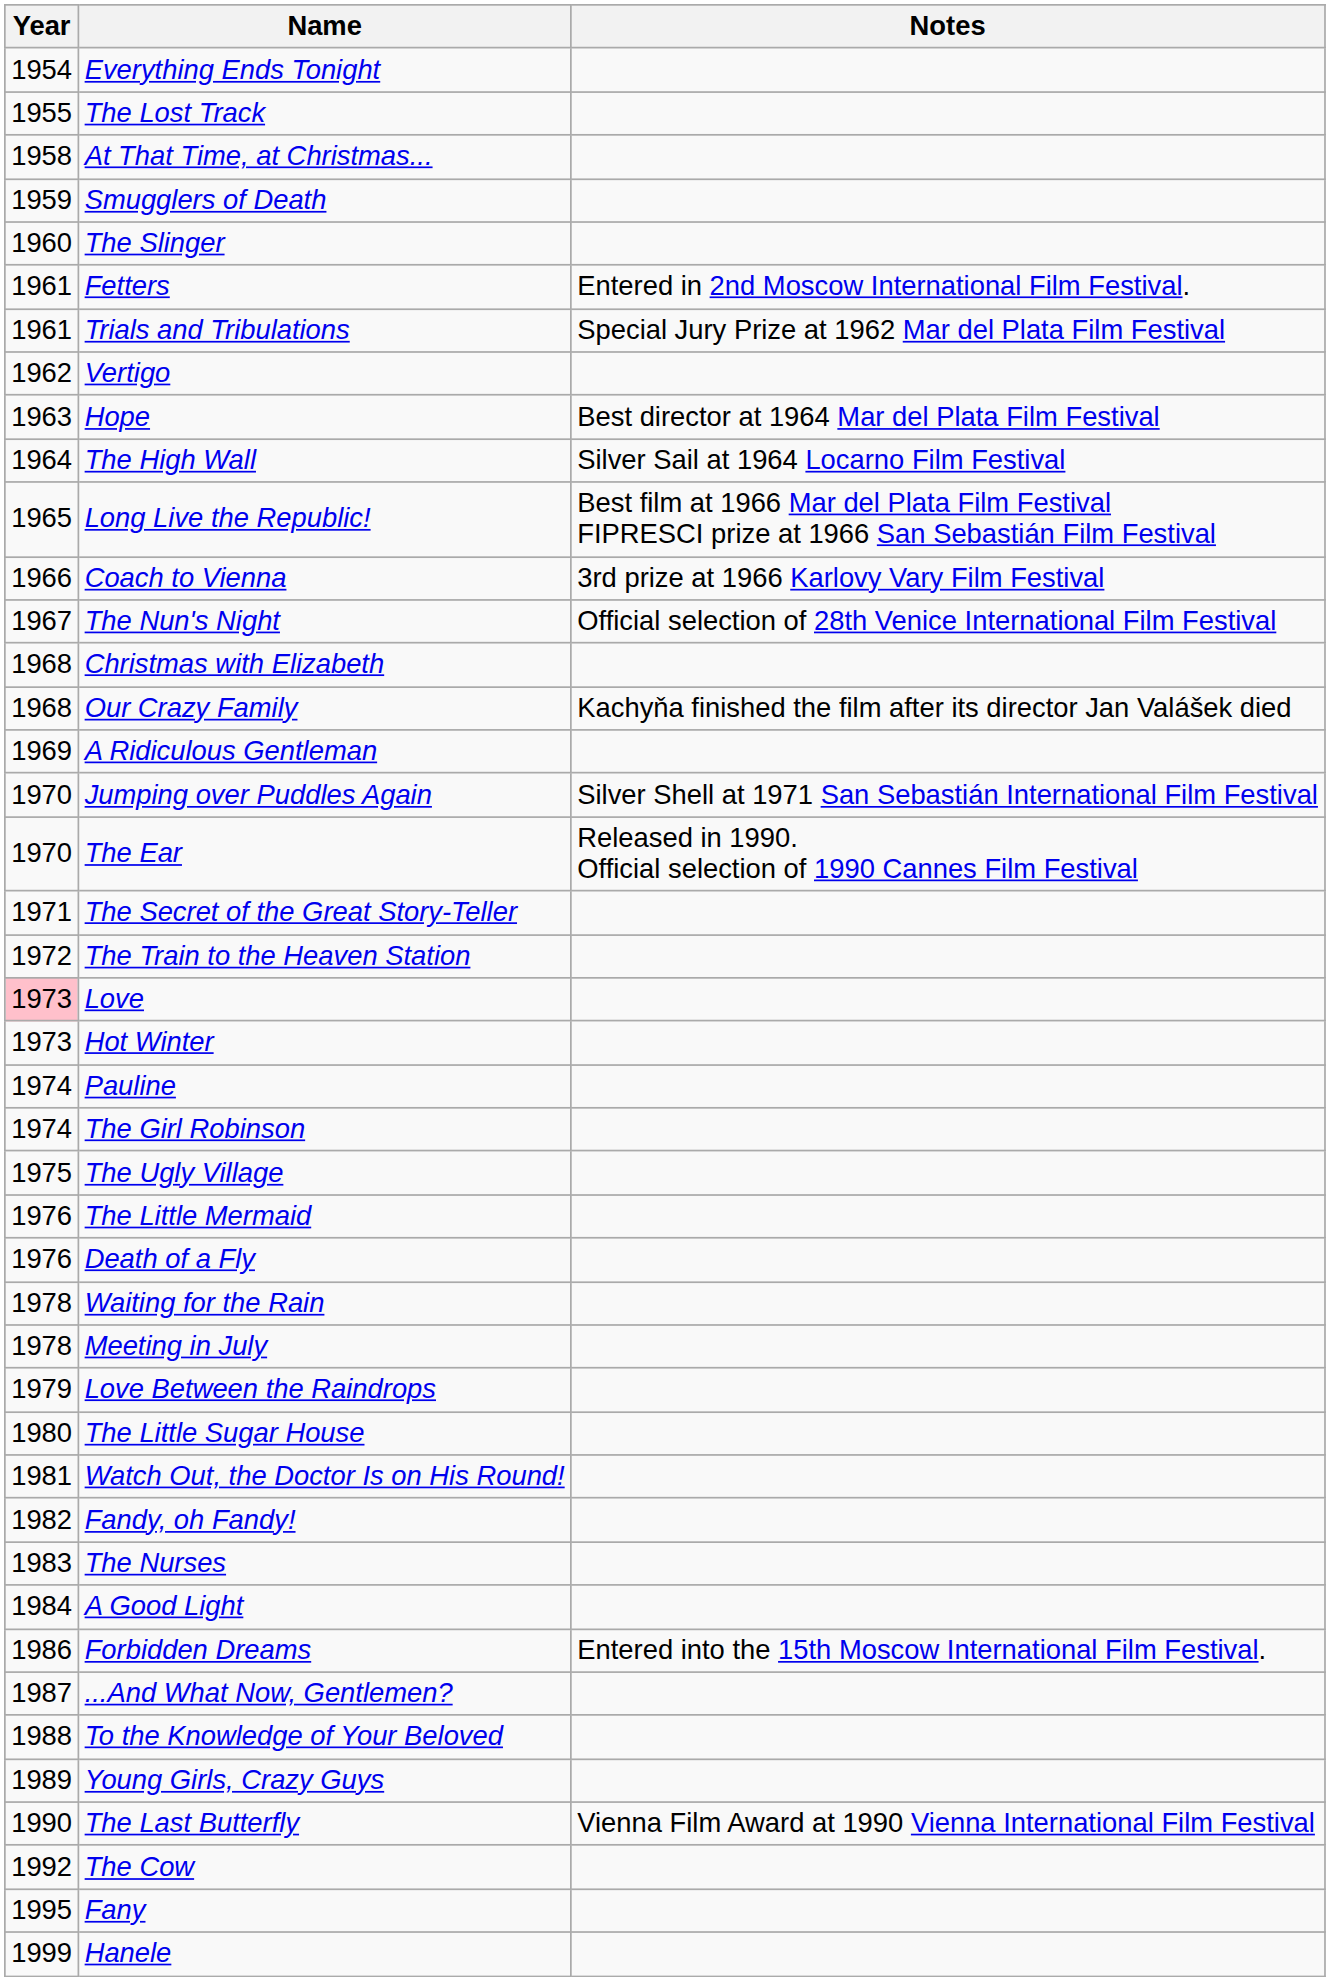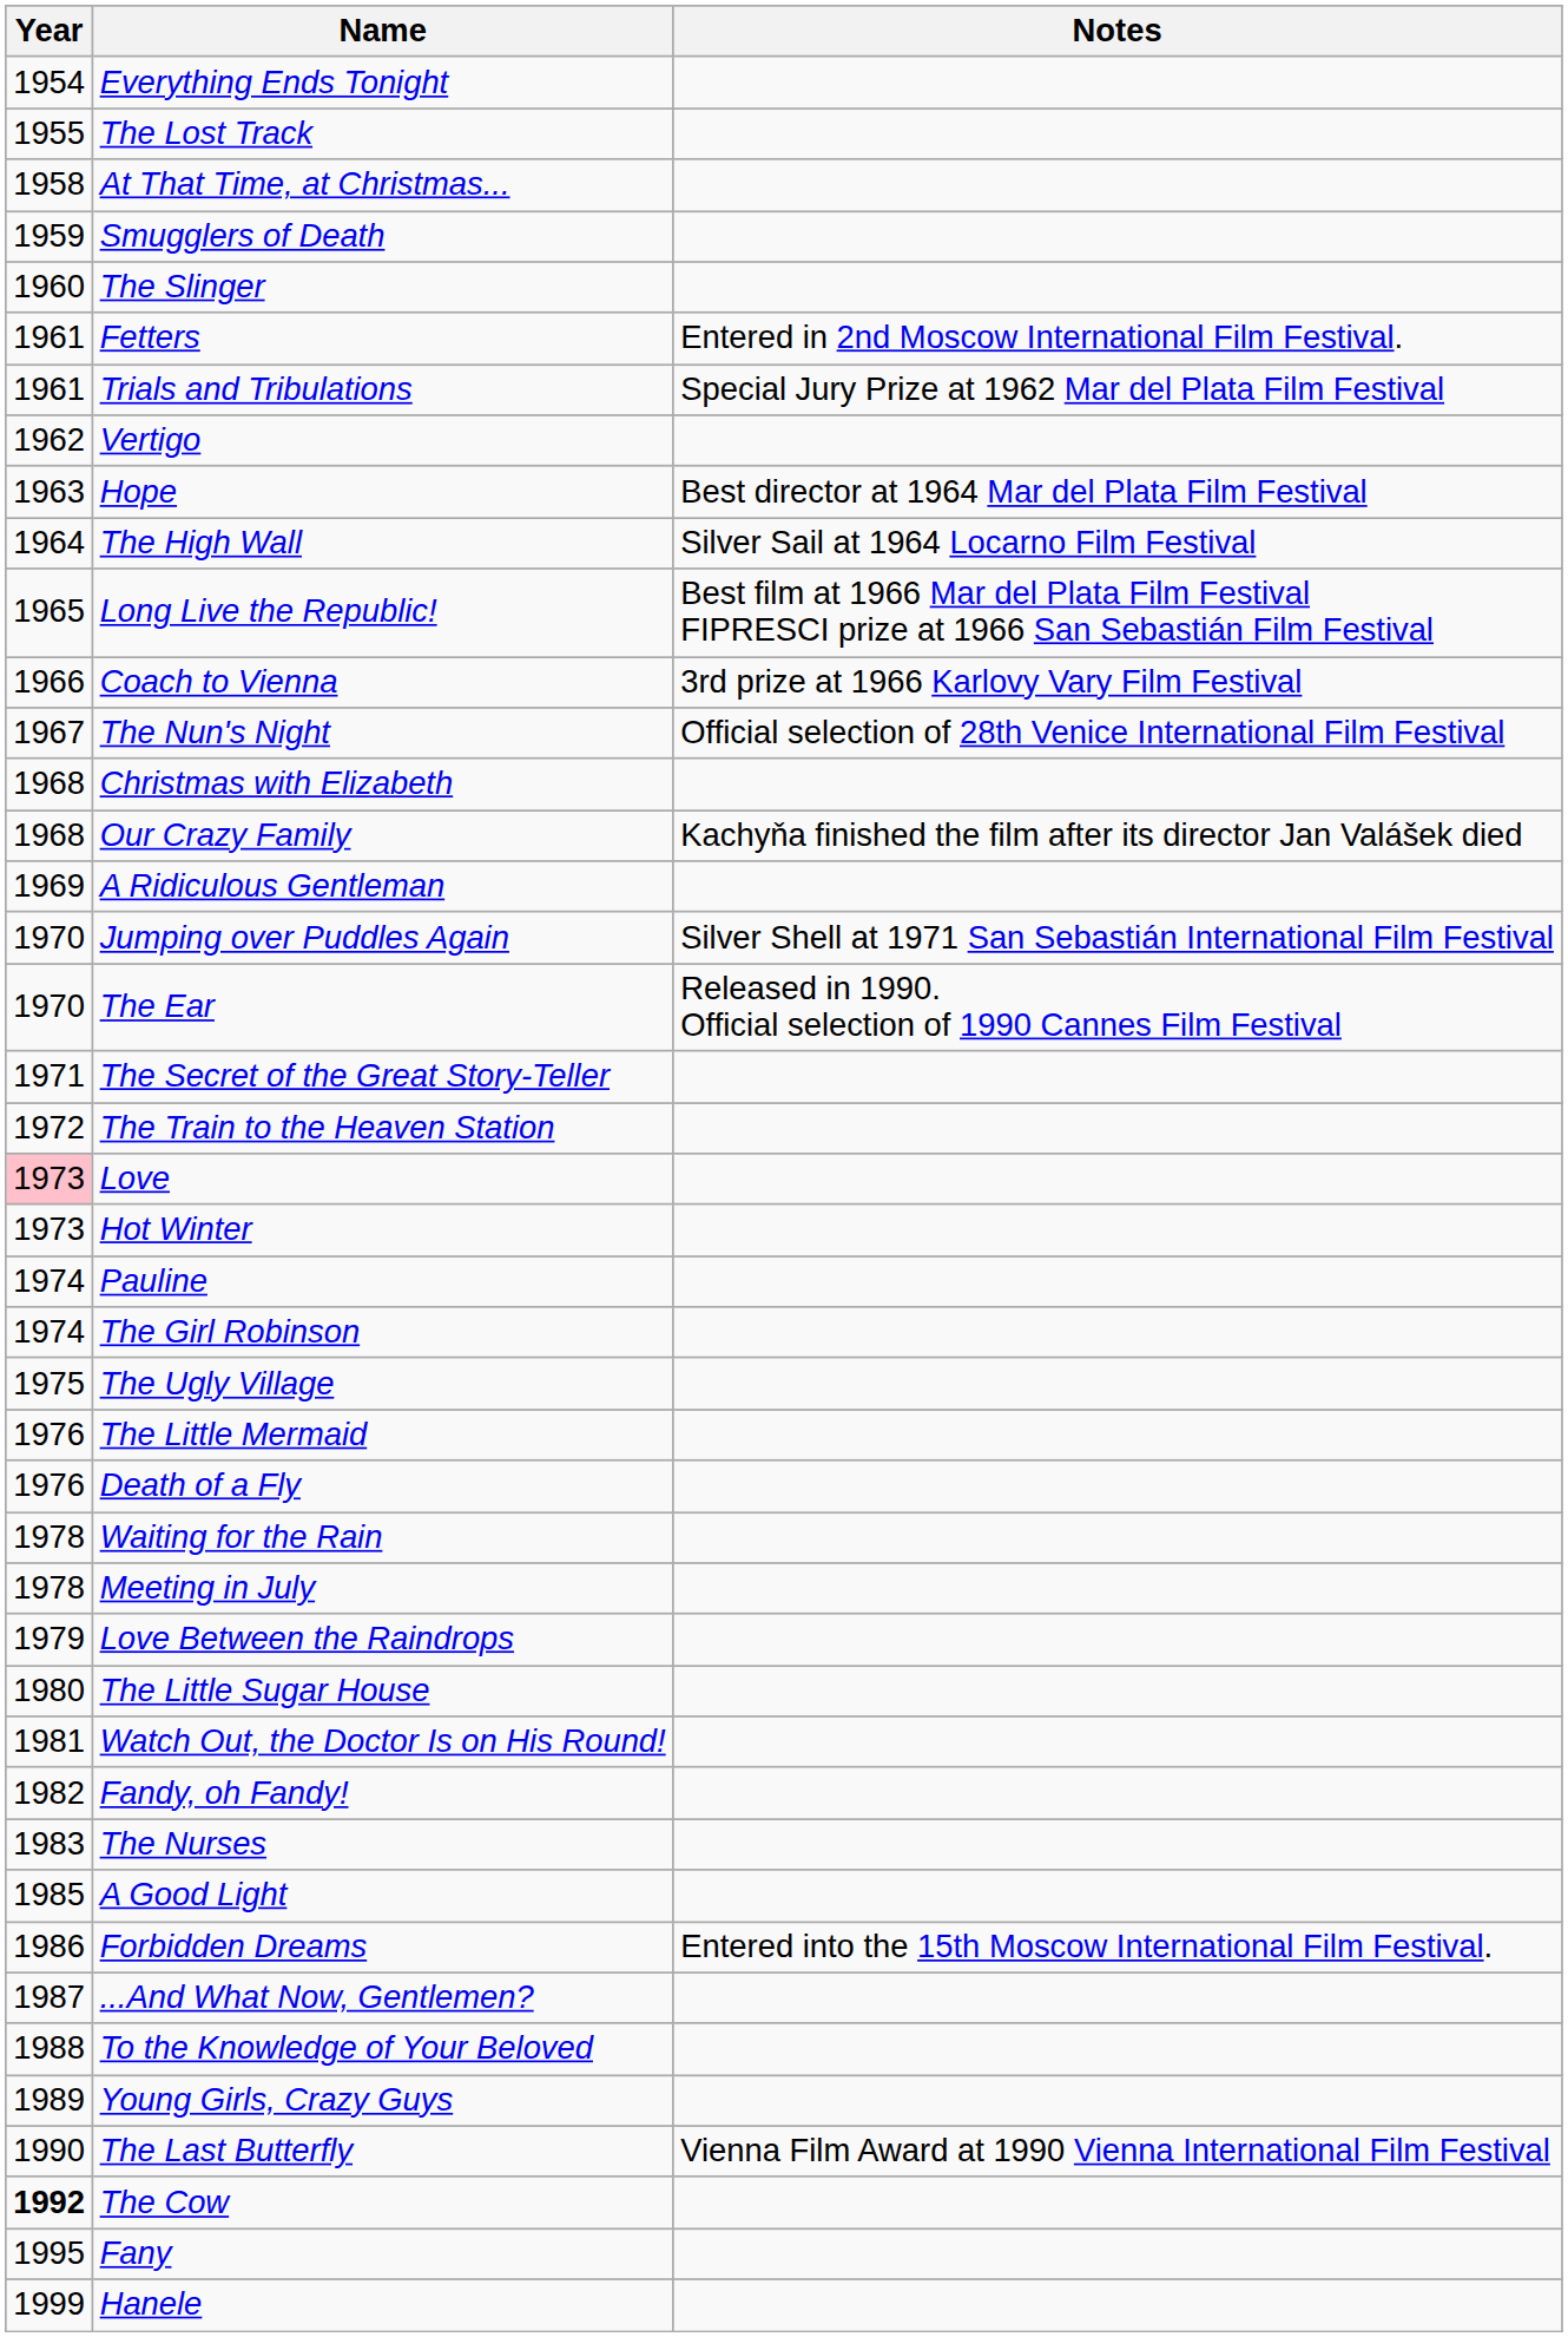 <table class="wikitable">
 <tr>
 <th>Year</th>
 <th>Name</th>
 <th>Notes</th>
 </tr>
 <tr>
 <td>1954</td>
 <td><em><a href='#'>Everything Ends Tonight</a></em></td>
 <td></td>
 </tr>
 <tr>
 <td>1955</td>
 <td><em><a href='#'>The Lost Track</a></em></td>
 <td></td>
 </tr>
 <tr>
 <td>1958</td>
 <td><em><a href='#'>At That Time, at Christmas...</a></em></td>
 <td></td>
 </tr>
 <tr>
 <td>1959</td>
 <td><em><a href='#'>Smugglers of Death</a></em></td>
 <td></td>
 </tr>
 <tr>
 <td>1960</td>
 <td><em><a href='#'>The Slinger</a></em></td>
 <td></td>
 </tr>
 <tr>
 <td>1961</td>
 <td><em><a href='#'>Fetters</a></em></td>
 <td>Entered in <a href='#'>2nd Moscow International Film Festival</a>.</td>
 </tr>
 <tr>
 <td>1961</td>
 <td><em><a href='#'>Trials and Tribulations</a></em></td>
 <td>Special Jury Prize at 1962 <a href='#'>Mar del Plata Film Festival</a></td>
 </tr>
 <tr>
 <td>1962</td>
 <td><em><a href='#'>Vertigo</a></em></td>
 <td></td>
 </tr>
 <tr>
 <td>1963</td>
 <td><em><a href='#'>Hope</a></em></td>
 <td>Best director at 1964 <a href='#'>Mar del Plata Film Festival</a></td>
 </tr>
 <tr>
 <td>1964</td>
 <td><em><a href='#'>The High Wall</a></em></td>
 <td>Silver Sail at 1964 <a href='#'>Locarno Film Festival</a></td>
 </tr>
 <tr>
 <td>1965</td>
 <td><em><a href='#'>Long Live the Republic!</a></em></td>
 <td>Best film at 1966 <a href='#'>Mar del Plata Film Festival</a><br>FIPRESCI prize at 1966 <a href='#'>San Sebastián Film Festival</a></td>
 </tr>
 <tr>
 <td>1966</td>
 <td><em><a href='#'>Coach to Vienna</a></em></td>
 <td>3rd prize at 1966 <a href='#'>Karlovy Vary Film Festival</a></td>
 </tr>
 <tr>
 <td>1967</td>
 <td><em><a href='#'>The Nun's Night</a></em></td>
 <td>Official selection of <a href='#'>28th Venice International Film Festival</a></td>
 </tr>
 <tr>
 <td>1968</td>
 <td><em><a href='#'>Christmas with Elizabeth</a></em></td>
 <td></td>
 </tr>
 <tr>
 <td>1968</td>
 <td><em><a href='#'>Our Crazy Family</a></em></td>
 <td>Kachyňa finished the film after its director Jan Valášek died</td>
 </tr>
 <tr>
 <td>1969</td>
 <td><em><a href='#'>A Ridiculous Gentleman</a></em></td>
 <td></td>
 </tr>
 <tr>
 <td>1970</td>
 <td><em><a href='#'>Jumping over Puddles Again</a></em></td>
 <td>Silver Shell at 1971 <a href='#'>San Sebastián International Film Festival</a></td>
 </tr>
 <tr>
 <td>1970</td>
 <td><em><a href='#'>The Ear</a></em></td>
 <td>Released in 1990.<br>Official selection of <a href='#'>1990 Cannes Film Festival</a></td>
 </tr>
 <tr>
 <td>1971</td>
 <td><em><a href='#'>The Secret of the Great Story-Teller</a></em></td>
 <td></td>
 </tr>
 <tr>
 <td>1972</td>
 <td><em><a href='#'>The Train to the Heaven Station</a></em></td>
 <td></td>
 </tr>
 <tr>
 <td style="background: pink;">1973</td>
 <td><em><a href='#'>Love</a></em></td>
 <td></td>
 </tr>
 <tr>
 <td>1973</td>
 <td><em><a href='#'>Hot Winter</a></em></td>
 <td></td>
 </tr>
 <tr>
 <td>1974</td>
 <td><em><a href='#'>Pauline</a></em></td>
 <td></td>
 </tr>
 <tr>
 <td>1974</td>
 <td><em><a href='#'>The Girl Robinson</a></em></td>
 <td></td>
 </tr>
 <tr>
 <td>1975</td>
 <td><em><a href='#'>The Ugly Village</a></em></td>
 <td></td>
 </tr>
 <tr>
 <td>1976</td>
 <td><em><a href='#'>The Little Mermaid</a></em></td>
 <td></td>
 </tr>
 <tr>
 <td>1976</td>
 <td><em><a href='#'>Death of a Fly</a></em></td>
 <td></td>
 </tr>
 <tr>
 <td>1978</td>
 <td><em><a href='#'>Waiting for the Rain</a></em></td>
 <td></td>
 </tr>
 <tr>
 <td>1978</td>
 <td><em><a href='#'>Meeting in July</a></em></td>
 <td></td>
 </tr>
 <tr>
 <td>1979</td>
 <td><em><a href='#'>Love Between the Raindrops</a></em></td>
 <td></td>
 </tr>
 <tr>
 <td>1980</td>
 <td><em><a href='#'>The Little Sugar House</a></em></td>
 <td></td>
 </tr>
 <tr>
 <td>1981</td>
 <td><em><a href='#'>Watch Out, the Doctor Is on His Round!</a></em></td>
 <td></td>
 </tr>
 <tr>
 <td>1982</td>
 <td><em><a href='#'>Fandy, oh Fandy!</a></em></td>
 <td></td>
 </tr>
 <tr>
 <td>1983</td>
 <td><em><a href='#'>The Nurses</a></em></td>
 <td></td>
 </tr>
 <tr>
-<td>1984</td>
+<td>1985</td>
 <td><em><a href='#'>A Good Light</a></em></td>
 <td></td>
 </tr>
 <tr>
 <td>1986</td>
 <td><em><a href='#'>Forbidden Dreams</a></em></td>
 <td>Entered into the <a href='#'>15th Moscow International Film Festival</a>.</td>
 </tr>
 <tr>
 <td>1987</td>
 <td><em><a href='#'>...And What Now, Gentlemen?</a></em></td>
 <td></td>
 </tr>
 <tr>
 <td>1988</td>
 <td><em><a href='#'>To the Knowledge of Your Beloved</a></em></td>
 <td></td>
 </tr>
 <tr>
 <td>1989</td>
 <td><em><a href='#'>Young Girls, Crazy Guys</a></em></td>
 <td></td>
 </tr>
 <tr>
 <td>1990</td>
 <td><em><a href='#'>The Last Butterfly</a></em></td>
 <td>Vienna Film Award at 1990 <a href='#'>Vienna International Film Festival</a></td>
 </tr>
 <tr>
-<td>1992</td>
+<td><strong>1992</strong></td>
 <td><em><a href='#'>The Cow</a></em></td>
 <td></td>
 </tr>
 <tr>
 <td>1995</td>
 <td><em><a href='#'>Fany</a></em></td>
 <td></td>
 </tr>
 <tr>
 <td>1999</td>
 <td><em><a href='#'>Hanele</a></em></td>
 <td></td>
 </tr>
 </table>
